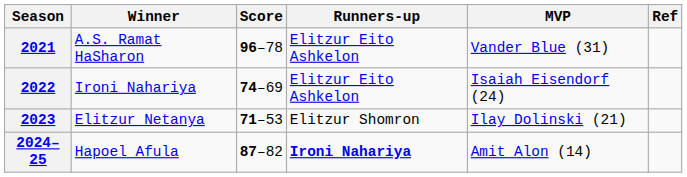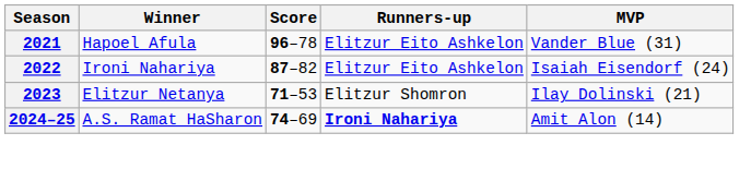 <table class="wikitable">
 <tr>
 <th>Season</th>
 <th>Winner</th>
 <th>Score</th>
 <th>Runners-up</th>
 <th>MVP</th>
-<th>Ref</th>
 </tr>
 <tr>
 <th><a href='#'>2021</a></th>
-<td><a href='#'>A.S. Ramat HaSharon</a></td>
+<td><a href='#'>Hapoel Afula</a></td>
 <td align=center><strong>96</strong>–78</td>
 <td><a href='#'>Elitzur Eito Ashkelon</a></td>
 <td> <a href='#'>Vander Blue</a> (31)</td>
-<td></td>
 </tr>
 <tr>
 <th><a href='#'>2022</a></th>
 <td><a href='#'>Ironi Nahariya</a></td>
-<td align=center><strong>74</strong>–69</td>
+<td align=center><strong>87</strong>–82</td>
 <td><a href='#'>Elitzur Eito Ashkelon</a></td>
 <td> <a href='#'>Isaiah Eisendorf</a> (24)</td>
-<td></td>
 </tr>
 <tr>
 <th><a href='#'>2023</a></th>
 <td><a href='#'>Elitzur Netanya</a></td>
 <td align=center><strong>71</strong>–53</td>
 <td>Elitzur Shomron</td>
 <td> <a href='#'>Ilay Dolinski</a> (21)</td>
-<td></td>
 </tr>
 <tr>
 <th><a href='#'>2024–25</a></th>
-<td><a href='#'>Hapoel Afula</a></td>
-<td align=center><strong>87</strong>–82</td>
+<td><a href='#'>A.S. Ramat HaSharon</a></td>
+<td align=center><strong>74</strong>–69</td>
 <td><strong><a href='#'>Ironi Nahariya</a></strong></td>
 <td> <a href='#'>Amit Alon</a> (14)</td>
-<td></td>
 </tr>
 </table>
